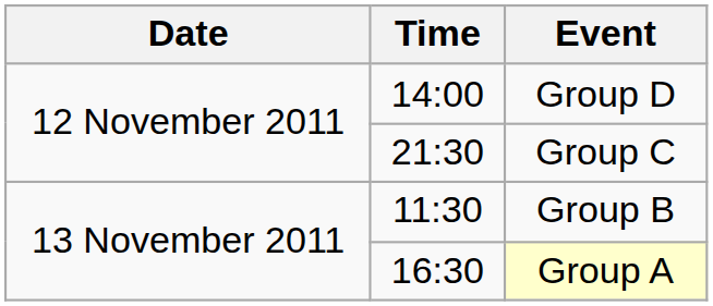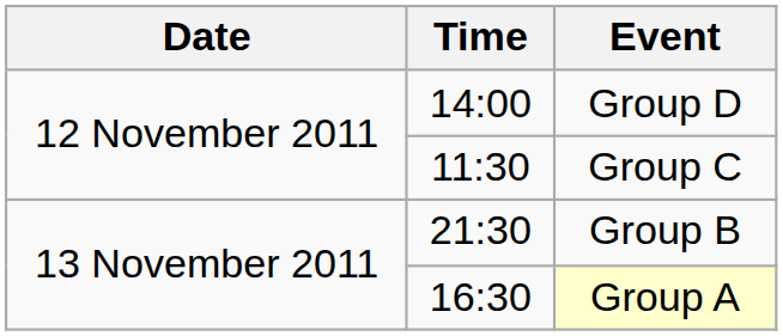 <table class = "wikitable" style="text-align:center;">
 <tr>
 <th width=150>Date</th>
 <th width=50>Time</th>
 <th width=80>Event</th>
 </tr>
 <tr>
 <td rowspan=2>12 November 2011</td>
 <td>14:00</td>
 <td>Group D</td>
 </tr>
 <tr>
-<td>21:30</td>
+<td>11:30</td>
 <td>Group C</td>
 </tr>
 <tr>
 <td rowspan=2>13 November 2011</td>
-<td>11:30</td>
+<td>21:30</td>
 <td>Group B</td>
 </tr>
 <tr>
 <td>16:30</td>
 <td bgcolor=ffffcc>Group A</td>
 </tr>
 </table>
